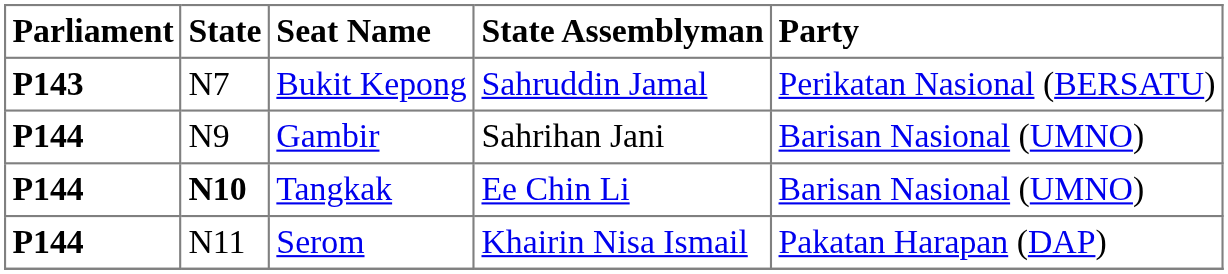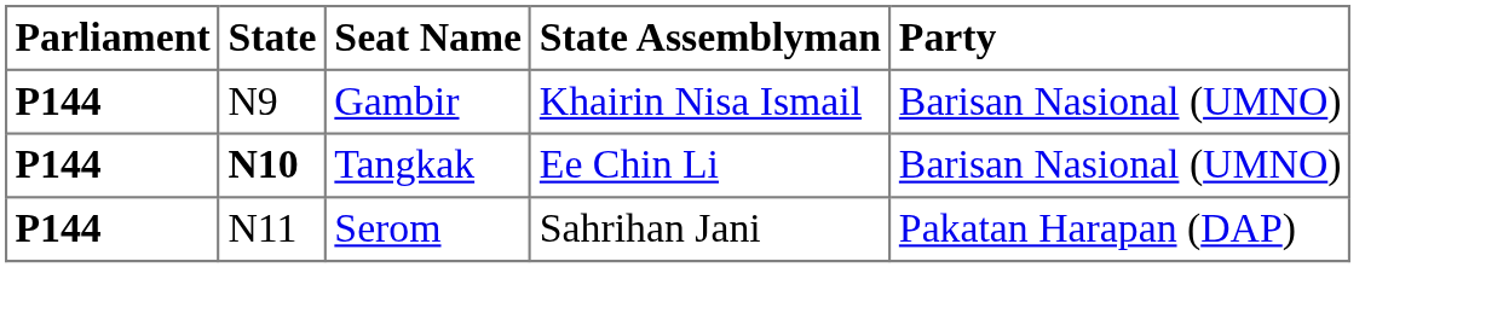 <table class="toccolours sortable" border="1" cellpadding="3" style="border-collapse:collapse; text-align: left;">
 <tr>
 <th align="center">Parliament</th>
 <th>State</th>
 <th>Seat Name</th>
 <th>State Assemblyman</th>
 <th>Party</th>
 </tr>
 <tr>
-<th>P143</th>
-<td>N7</td>
-<td><a href='#'>Bukit Kepong</a></td>
-<td><a href='#'>Sahruddin Jamal</a></td>
-<td><a href='#'>Perikatan Nasional</a> (<a href='#'>BERSATU</a>)</td>
-</tr>
-<tr>
 <th align="left">P144</th>
 <td>N9</td>
 <td><a href='#'>Gambir</a></td>
-<td>Sahrihan Jani</td>
+<td><a href='#'>Khairin Nisa Ismail</a></td>
 <td><a href='#'>Barisan Nasional</a> (<a href='#'>UMNO</a>)</td>
 </tr>
 <tr>
 <th align="left">P144</th>
 <td><strong>N10</strong></td>
 <td><a href='#'>Tangkak</a></td>
 <td><a href='#'>Ee Chin Li</a></td>
 <td><a href='#'>Barisan Nasional</a> (<a href='#'>UMNO</a>)</td>
 </tr>
 <tr>
 <th align="left">P144</th>
 <td>N11</td>
 <td><a href='#'>Serom</a></td>
-<td><a href='#'>Khairin Nisa Ismail</a></td>
+<td>Sahrihan Jani</td>
 <td><a href='#'>Pakatan Harapan</a> (<a href='#'>DAP</a>)</td>
 </tr>
 <tr>
 </tr>
 </table>
